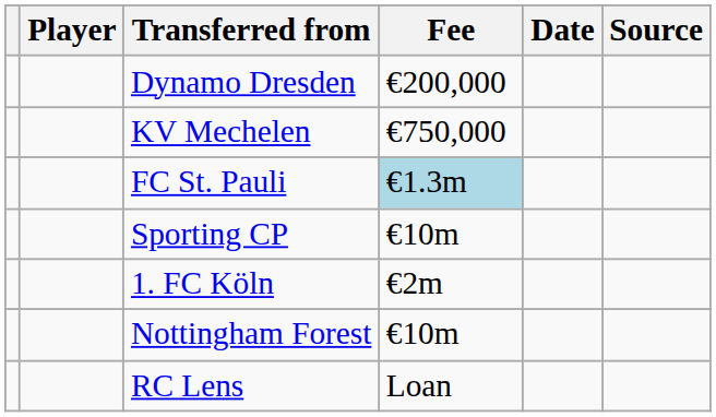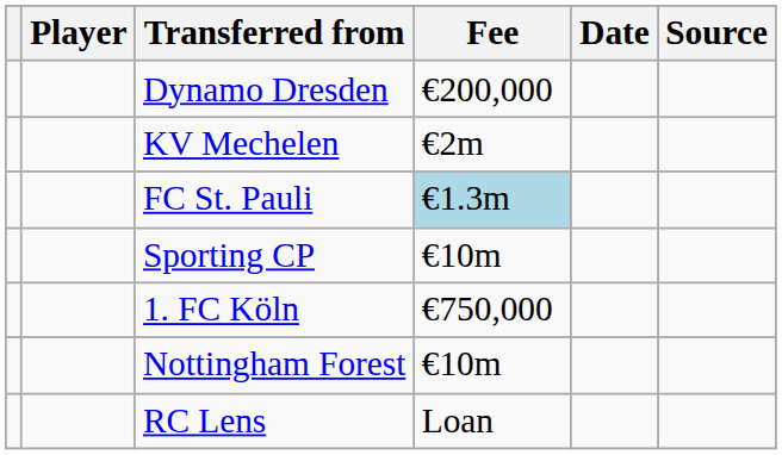 <table class="wikitable plainrowheaders sortable">
 <tr>
 <th></th>
 <th scope="col">Player</th>
 <th>Transferred from</th>
 <th style="width: 65px;">Fee</th>
 <th scope="col">Date</th>
 <th scope="col">Source</th>
 </tr>
 <tr>
 <td align=center></td>
 <td></td>
 <td><a href='#'>Dynamo Dresden</a></td>
 <td>€200,000</td>
 <td></td>
 <td></td>
 </tr>
 <tr>
 <td align=center></td>
 <td></td>
 <td> <a href='#'>KV Mechelen</a></td>
-<td>€750,000</td>
+<td>€2m</td>
 <td></td>
 <td></td>
 </tr>
 <tr>
 <td align=center></td>
 <td></td>
 <td><a href='#'>FC St. Pauli</a></td>
 <td style="background: lightblue;">€1.3m</td>
 <td></td>
 <td></td>
 </tr>
 <tr>
 <td align=center></td>
 <td></td>
 <td> <a href='#'>Sporting CP</a></td>
 <td>€10m</td>
 <td></td>
 <td></td>
 </tr>
 <tr>
 <td align=center></td>
 <td></td>
 <td><a href='#'>1. FC Köln</a></td>
-<td>€2m</td>
+<td>€750,000</td>
 <td></td>
 <td></td>
 </tr>
 <tr>
 <td align=center></td>
 <td></td>
 <td> <a href='#'>Nottingham Forest</a></td>
 <td>€10m</td>
 <td></td>
 <td></td>
 </tr>
 <tr>
 <td align=center></td>
 <td></td>
 <td> <a href='#'>RC Lens</a></td>
 <td>Loan</td>
 <td></td>
 <td></td>
 </tr>
 </table>
